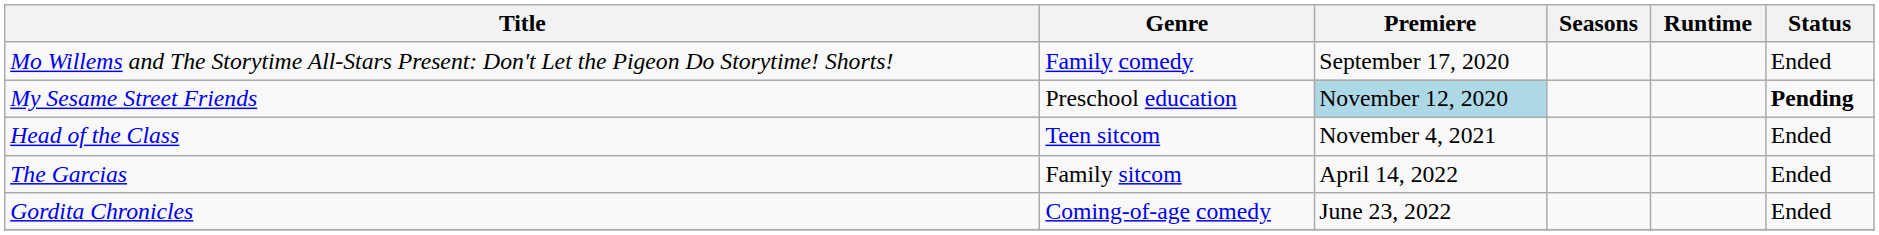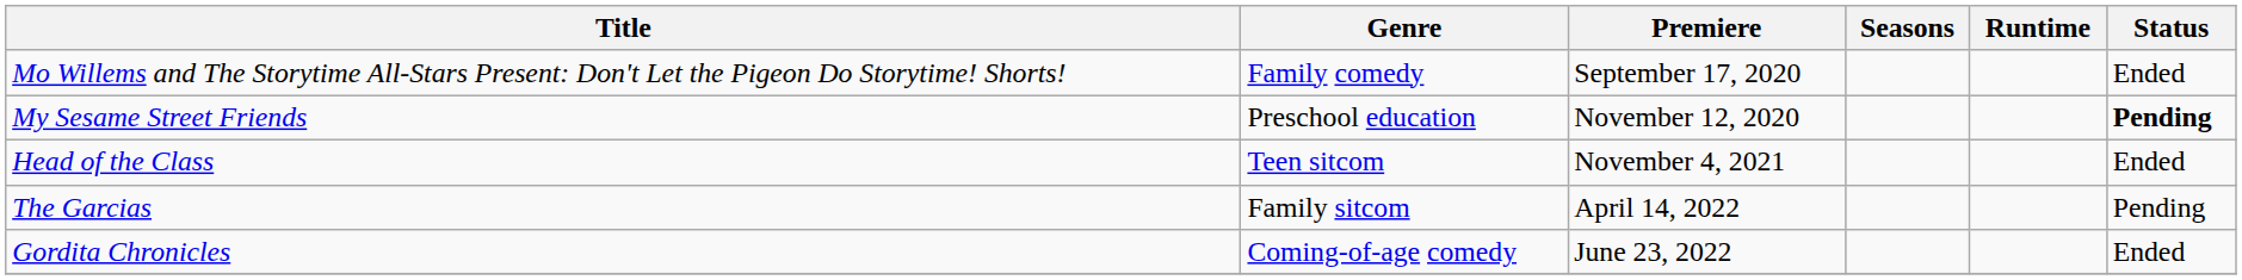 <table class="wikitable sortable" style="width:100%;">
 <tr>
 <th>Title</th>
 <th>Genre</th>
 <th>Premiere</th>
 <th>Seasons</th>
 <th>Runtime</th>
 <th>Status</th>
 </tr>
 <tr>
 <td><em><a href='#'>Mo Willems</a> and The Storytime All-Stars Present: Don't Let the Pigeon Do Storytime! Shorts!</em></td>
 <td><a href='#'>Family</a> <a href='#'>comedy</a></td>
 <td>September 17, 2020</td>
 <td></td>
 <td></td>
 <td>Ended</td>
 </tr>
 <tr>
 <td><em><a href='#'>My Sesame Street Friends</a></em></td>
 <td>Preschool <a href='#'>education</a></td>
-<td style="background: lightblue;">November 12, 2020</td>
+<td>November 12, 2020</td>
 <td></td>
 <td></td>
 <td><strong>Pending</strong></td>
 </tr>
 <tr>
 <td><em><a href='#'>Head of the Class</a></em></td>
 <td><a href='#'>Teen sitcom</a></td>
 <td>November 4, 2021</td>
 <td></td>
 <td></td>
 <td>Ended</td>
 </tr>
 <tr>
 <td><em><a href='#'>The Garcias</a></em></td>
 <td>Family <a href='#'>sitcom</a></td>
 <td>April 14, 2022</td>
 <td></td>
 <td></td>
-<td>Ended</td>
+<td>Pending</td>
 </tr>
 <tr>
 <td><em><a href='#'>Gordita Chronicles</a></em></td>
 <td><a href='#'>Coming-of-age</a> <a href='#'>comedy</a></td>
 <td>June 23, 2022</td>
 <td></td>
 <td></td>
 <td>Ended</td>
 </tr>
 <tr>
 </tr>
 </table>
